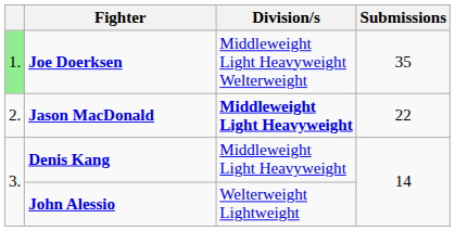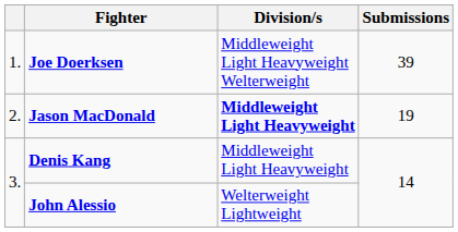 <table class=wikitable>
 <tr>
 <th></th>
 <th width=180>Fighter</th>
 <th>Division/s</th>
 <th>Submissions</th>
 </tr>
 <tr>
-<td style="background: lightgreen;">1.</td>
+<td>1.</td>
 <td> <strong><a href='#'>Joe Doerksen</a></strong></td>
 <td><a href='#'>Middleweight</a><br> <a href='#'>Light Heavyweight</a><br> <a href='#'>Welterweight</a></td>
-<td style="text-align:center;">35</td>
+<td style="text-align:center;">39</td>
 </tr>
 <tr>
 <td>2.</td>
 <td> <strong><a href='#'>Jason MacDonald</a></strong></td>
 <td><strong><a href='#'>Middleweight</a><br><a href='#'>Light Heavyweight</a></strong></td>
-<td style="text-align:center;">22</td>
+<td style="text-align:center;">19</td>
 </tr>
 <tr>
 <td rowspan=2>3.</td>
 <td> <strong><a href='#'>Denis Kang</a></strong></td>
 <td><a href='#'>Middleweight</a><br> <a href='#'>Light Heavyweight</a></td>
 <td rowspan=2 style="text-align:center;">14</td>
 </tr>
 <tr>
 <td> <strong><a href='#'>John Alessio</a></strong></td>
 <td><a href='#'>Welterweight</a><br> <a href='#'>Lightweight</a></td>
 </tr>
 </table>
